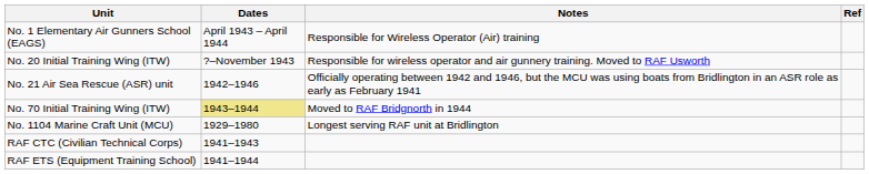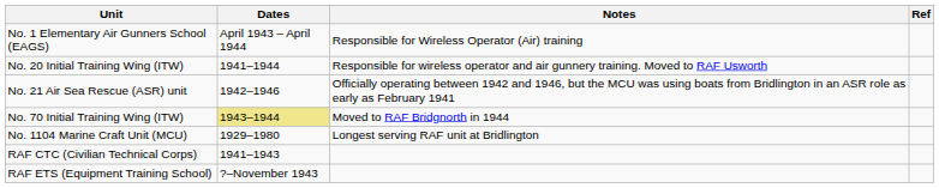 <table class="wikitable">
 <tr>
 <th>Unit</th>
 <th>Dates</th>
 <th>Notes</th>
 <th>Ref</th>
 </tr>
 <tr>
 <td>No. 1 Elementary Air Gunners School (EAGS)</td>
 <td>April 1943 – April 1944</td>
 <td>Responsible for Wireless Operator (Air) training</td>
 <td></td>
 </tr>
 <tr>
 <td>No. 20 Initial Training Wing (ITW)</td>
-<td>?–November 1943</td>
+<td>1941–1944</td>
 <td>Responsible for wireless operator and air gunnery training. Moved to <a href='#'>RAF Usworth</a></td>
 <td></td>
 </tr>
 <tr>
 <td>No. 21 Air Sea Rescue (ASR) unit</td>
 <td>1942–1946</td>
 <td>Officially operating between 1942 and 1946, but the MCU was using  boats from Bridlington in an ASR role as early as February 1941</td>
 <td></td>
 </tr>
 <tr>
 <td>No. 70 Initial Training Wing (ITW)</td>
 <td style="background: khaki;">1943–1944</td>
 <td>Moved to <a href='#'>RAF Bridgnorth</a> in 1944</td>
 <td></td>
 </tr>
 <tr>
 <td>No. 1104 Marine Craft Unit (MCU)</td>
 <td>1929–1980</td>
 <td>Longest serving RAF unit at Bridlington</td>
 <td></td>
 </tr>
 <tr>
 <td>RAF CTC (Civilian Technical Corps)</td>
 <td>1941–1943</td>
 <td></td>
 <td></td>
 </tr>
 <tr>
 <td>RAF ETS (Equipment Training School)</td>
-<td>1941–1944</td>
+<td>?–November 1943</td>
 <td></td>
 <td></td>
 </tr>
 </table>
